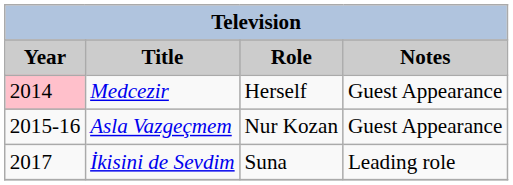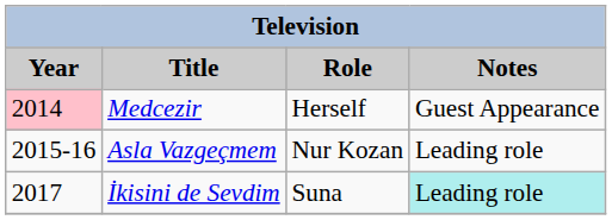 <table class="wikitable" style="font-size:90%">
 <tr>
 <th colspan="4" style="background:LightSteelBlue">Television</th>
 </tr>
 <tr>
 <th style="background:#CCCCCC">Year</th>
 <th style="background:#CCCCCC">Title</th>
 <th style="background:#CCCCCC">Role</th>
 <th style="background:#CCCCCC">Notes</th>
 </tr>
 <tr>
 <td style="background: pink;">2014</td>
 <td><em><a href='#'>Medcezir</a></em></td>
 <td>Herself</td>
 <td>Guest Appearance</td>
 </tr>
 <tr>
 <td>2015-16</td>
 <td><em><a href='#'>Asla Vazgeçmem</a></em></td>
 <td>Nur Kozan</td>
-<td>Guest Appearance</td>
+<td>Leading role</td>
 </tr>
 <tr>
 <td>2017</td>
 <td><em><a href='#'>İkisini de Sevdim</a></em></td>
 <td>Suna</td>
-<td>Leading role</td>
+<td style="background: paleturquoise;">Leading role</td>
 </tr>
 <tr>
 </tr>
 </table>
